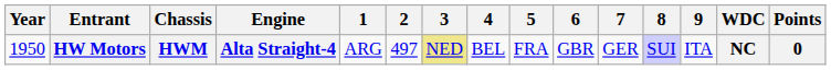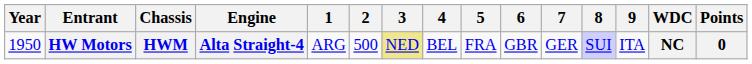 <table class="wikitable" style="text-align:center; font-size:90%">
 <tr>
 <th>Year</th>
 <th>Entrant</th>
 <th>Chassis</th>
 <th>Engine</th>
 <th>1</th>
 <th>2</th>
 <th>3</th>
 <th>4</th>
 <th>5</th>
 <th>6</th>
 <th>7</th>
 <th>8</th>
 <th>9</th>
 <th>WDC</th>
 <th>Points</th>
 </tr>
 <tr>
 <td><a href='#'>1950</a></td>
 <th><a href='#'>HW Motors</a></th>
 <th><a href='#'>HWM</a></th>
 <th><a href='#'>Alta</a> <a href='#'>Straight-4</a></th>
 <td><a href='#'>ARG</a></td>
-<td><a href='#'>497</a></td>
+<td><a href='#'>500</a></td>
 <td style="background: khaki;"><a href='#'>NED</a></td>
 <td><a href='#'>BEL</a></td>
 <td><a href='#'>FRA</a></td>
 <td><a href='#'>GBR</a></td>
 <td><a href='#'>GER</a></td>
 <td style="background:#CFCFFF;"><a href='#'>SUI</a><br></td>
 <td><a href='#'>ITA</a></td>
 <th>NC</th>
 <th>0</th>
 </tr>
 </table>
